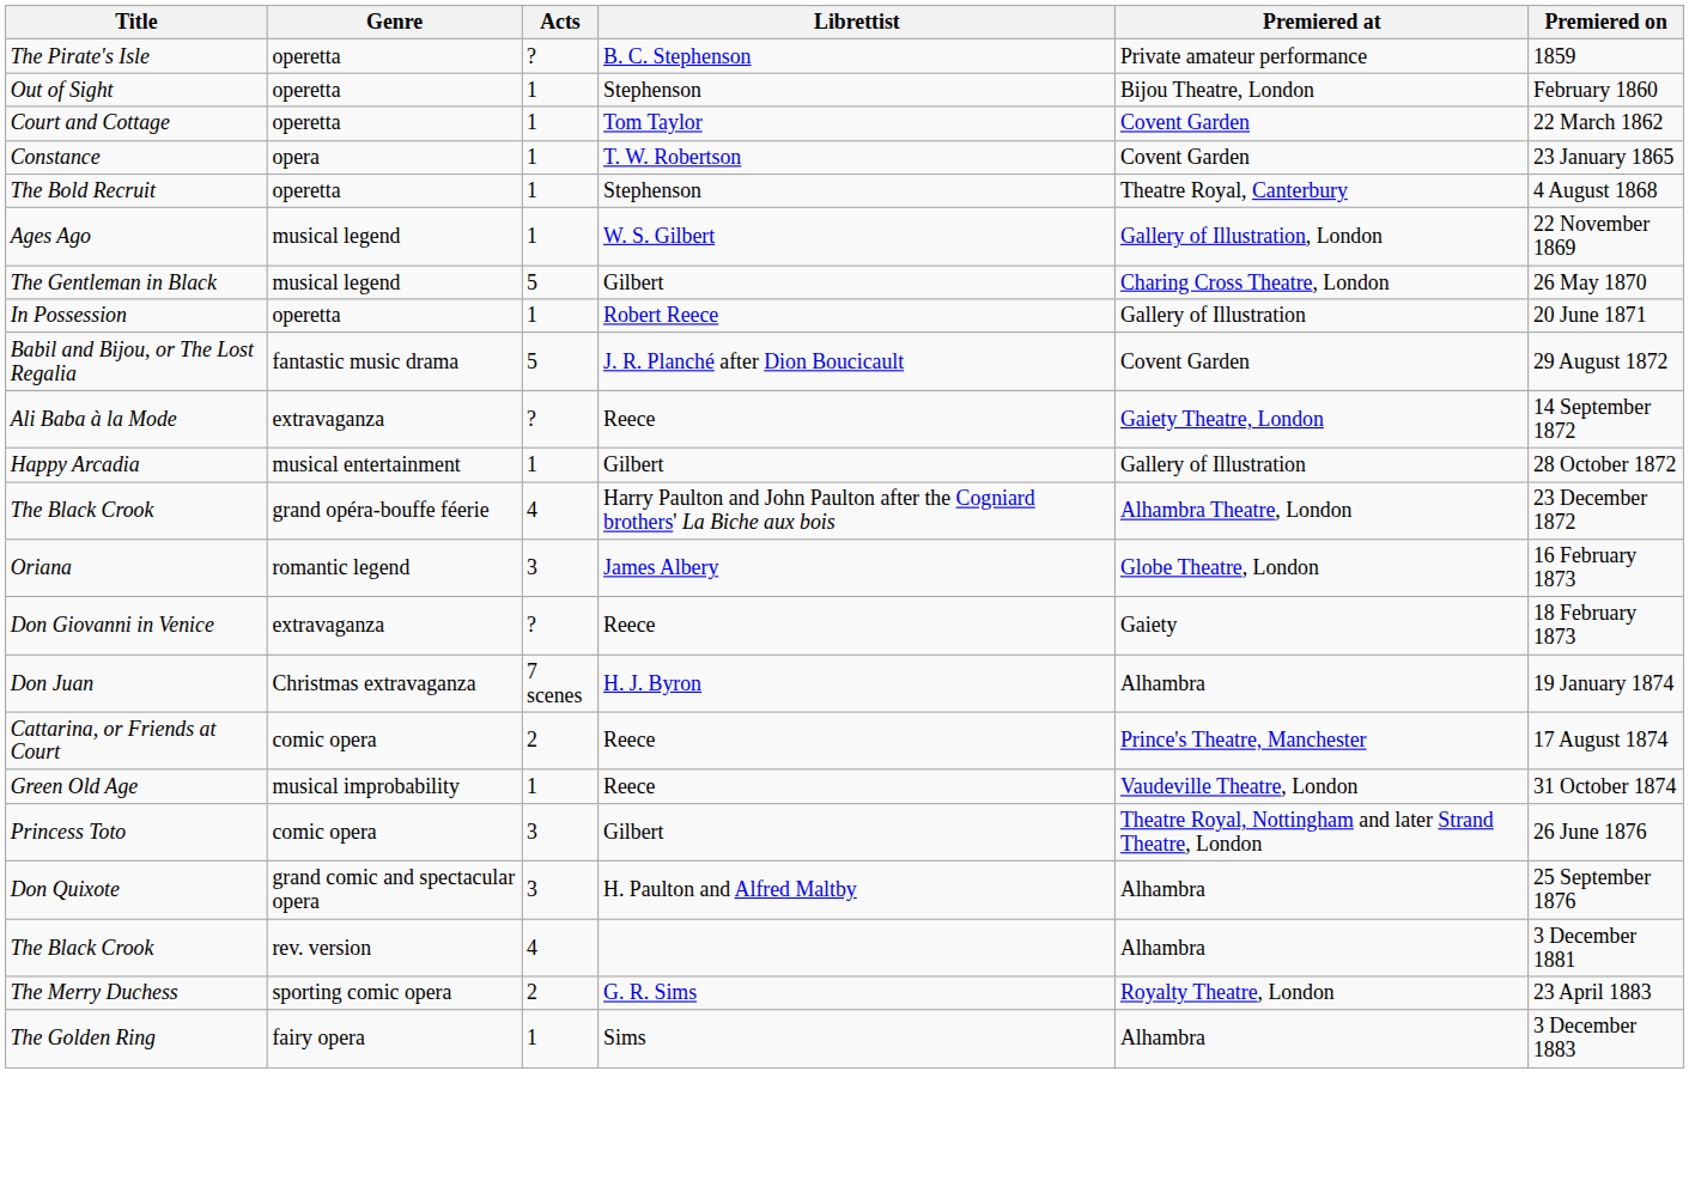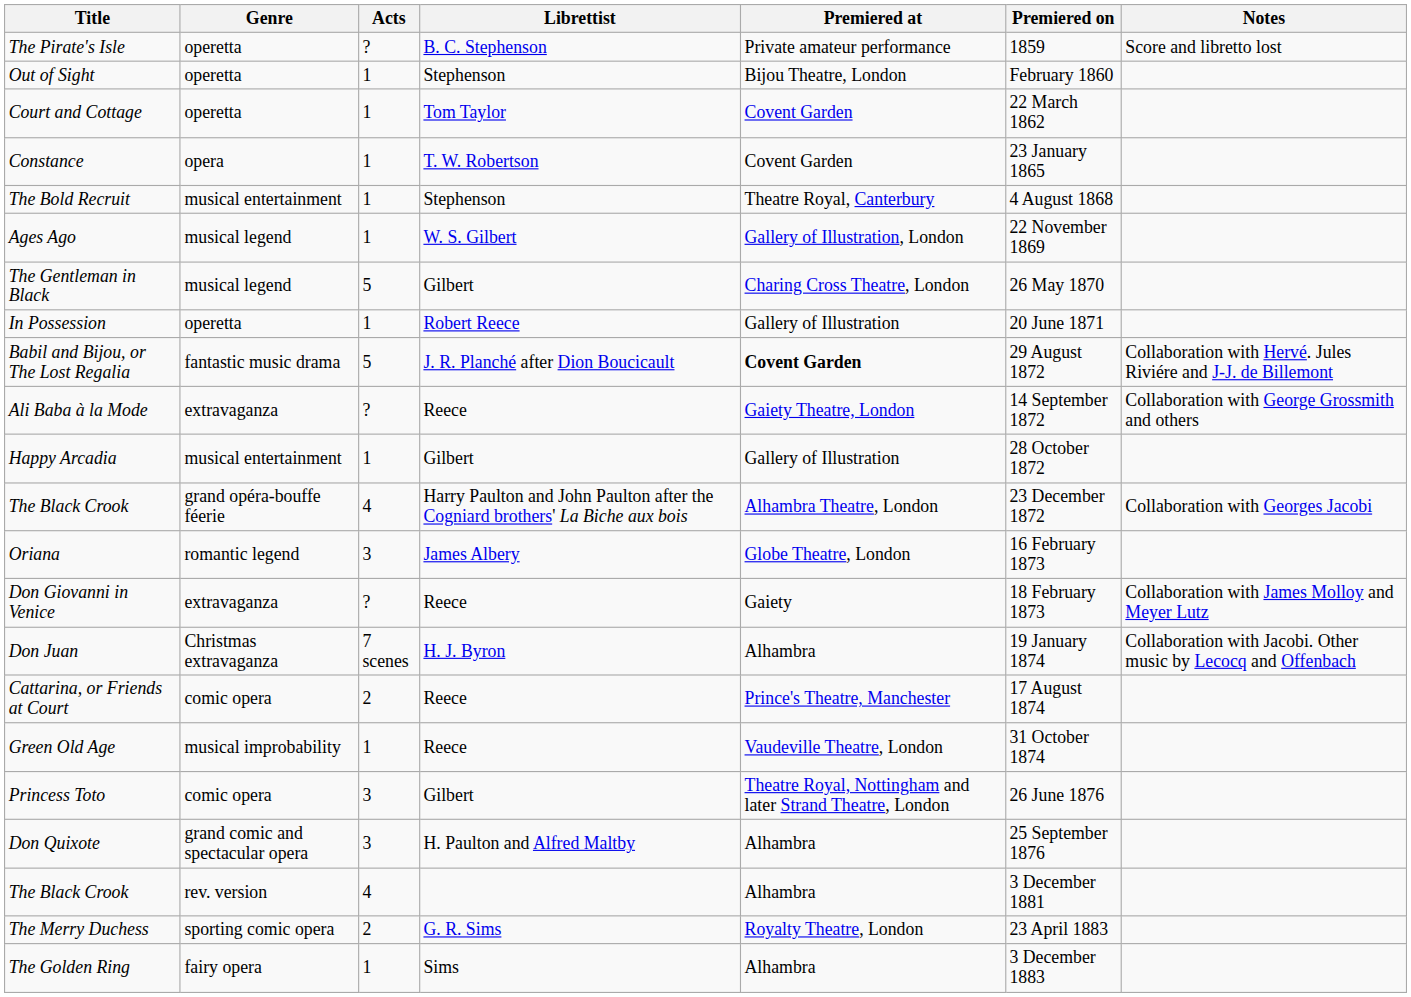 <table class="wikitable plainrowheaders" style="text-align: left; margin-right: 0;">
 <tr>
 <th scope="col">Title</th>
 <th scope="col">Genre</th>
 <th scope="col">Acts</th>
 <th scope="col">Librettist</th>
 <th scope="col">Premiered at</th>
 <th scope="col">Premiered on</th>
+<th scope="col">Notes</th>
 </tr>
 <tr>
 <td><em>The Pirate's Isle</em></td>
 <td>operetta</td>
 <td>?</td>
 <td><a href='#'>B. C. Stephenson</a></td>
 <td>Private amateur performance</td>
 <td>1859</td>
+<td>Score and libretto lost</td>
 </tr>
 <tr>
 <td><em>Out of Sight</em></td>
 <td>operetta</td>
 <td>1</td>
 <td>Stephenson</td>
 <td>Bijou Theatre, London</td>
 <td>February 1860</td>
+<td></td>
 </tr>
 <tr>
 <td><em>Court and Cottage</em></td>
 <td>operetta</td>
 <td>1</td>
 <td><a href='#'>Tom Taylor</a></td>
 <td><a href='#'>Covent Garden</a></td>
 <td>22 March 1862</td>
+<td></td>
 </tr>
 <tr>
 <td><em>Constance</em></td>
 <td>opera</td>
 <td>1</td>
 <td><a href='#'>T. W. Robertson</a></td>
 <td>Covent Garden</td>
 <td>23 January 1865</td>
+<td></td>
 </tr>
 <tr>
 <td><em>The Bold Recruit</em></td>
-<td>operetta</td>
+<td>musical entertainment</td>
 <td>1</td>
 <td>Stephenson</td>
 <td>Theatre Royal, <a href='#'>Canterbury</a></td>
 <td>4 August 1868</td>
+<td></td>
 </tr>
 <tr>
 <td><em>Ages Ago</em></td>
 <td>musical legend</td>
 <td>1</td>
 <td><a href='#'>W. S. Gilbert</a></td>
 <td><a href='#'>Gallery of Illustration</a>, London</td>
 <td>22 November 1869</td>
+<td></td>
 </tr>
 <tr>
 <td><em>The Gentleman in Black</em></td>
 <td>musical legend</td>
 <td>5</td>
 <td>Gilbert</td>
 <td><a href='#'>Charing Cross Theatre</a>, London</td>
 <td>26 May 1870</td>
+<td></td>
 </tr>
 <tr>
 <td><em>In Possession</em></td>
 <td>operetta</td>
 <td>1</td>
 <td><a href='#'>Robert Reece</a></td>
 <td>Gallery of Illustration</td>
 <td>20 June 1871</td>
+<td></td>
 </tr>
 <tr>
 <td><em>Babil and Bijou, or The Lost Regalia</em></td>
 <td>fantastic music drama</td>
 <td>5</td>
 <td><a href='#'>J. R. Planché</a> after <a href='#'>Dion Boucicault</a></td>
-<td>Covent Garden</td>
+<td><strong>Covent Garden</strong></td>
 <td>29 August 1872</td>
+<td>Collaboration with <a href='#'>Hervé</a>. Jules Riviére and <a href='#'>J-J. de Billemont</a></td>
 </tr>
 <tr>
 <td><em>Ali Baba à la Mode</em></td>
 <td>extravaganza</td>
 <td>?</td>
 <td>Reece</td>
 <td><a href='#'>Gaiety Theatre, London</a></td>
 <td>14 September 1872</td>
+<td>Collaboration with <a href='#'>George Grossmith</a> and others</td>
 </tr>
 <tr>
 <td><em>Happy Arcadia</em></td>
 <td>musical entertainment</td>
 <td>1</td>
 <td>Gilbert</td>
 <td>Gallery of Illustration</td>
 <td>28 October 1872</td>
+<td></td>
 </tr>
 <tr>
 <td><em>The Black Crook</em></td>
 <td>grand opéra-bouffe féerie</td>
 <td>4</td>
 <td>Harry Paulton and John Paulton after the <a href='#'>Cogniard brothers</a>' <em>La Biche aux bois</em></td>
 <td><a href='#'>Alhambra Theatre</a>, London</td>
 <td>23 December 1872</td>
+<td>Collaboration with <a href='#'>Georges Jacobi</a></td>
 </tr>
 <tr>
 <td><em>Oriana</em></td>
 <td>romantic legend</td>
 <td>3</td>
 <td><a href='#'>James Albery</a></td>
 <td><a href='#'>Globe Theatre</a>, London</td>
 <td>16 February 1873</td>
+<td></td>
 </tr>
 <tr>
 <td><em>Don Giovanni in Venice</em></td>
 <td>extravaganza</td>
 <td>?</td>
 <td>Reece</td>
 <td>Gaiety</td>
 <td>18 February 1873</td>
+<td>Collaboration with <a href='#'>James Molloy</a> and <a href='#'>Meyer Lutz</a></td>
 </tr>
 <tr>
 <td><em>Don Juan</em></td>
 <td>Christmas extravaganza</td>
 <td>7 scenes</td>
 <td><a href='#'>H. J. Byron</a></td>
 <td>Alhambra</td>
 <td>19 January 1874</td>
+<td>Collaboration with Jacobi. Other music by <a href='#'>Lecocq</a> and <a href='#'>Offenbach</a></td>
 </tr>
 <tr>
 <td><em>Cattarina, or Friends at Court</em></td>
 <td>comic opera</td>
 <td>2</td>
 <td>Reece</td>
 <td><a href='#'>Prince's Theatre, Manchester</a></td>
 <td>17 August 1874</td>
+<td></td>
 </tr>
 <tr>
 <td><em>Green Old Age</em></td>
 <td>musical improbability</td>
 <td>1</td>
 <td>Reece</td>
 <td><a href='#'>Vaudeville Theatre</a>, London</td>
 <td>31 October 1874</td>
+<td></td>
 </tr>
 <tr>
 <td><em>Princess Toto</em></td>
 <td>comic opera</td>
 <td>3</td>
 <td>Gilbert</td>
 <td><a href='#'>Theatre Royal, Nottingham</a> and later <a href='#'>Strand Theatre</a>, London</td>
 <td>26 June 1876</td>
+<td></td>
 </tr>
 <tr>
 <td><em>Don Quixote</em></td>
 <td>grand comic and spectacular opera</td>
 <td>3</td>
 <td>H. Paulton and <a href='#'>Alfred Maltby</a></td>
 <td>Alhambra</td>
 <td>25 September 1876</td>
+<td></td>
 </tr>
 <tr>
 <td><em>The Black Crook</em></td>
 <td>rev. version</td>
 <td>4</td>
 <td></td>
 <td>Alhambra</td>
 <td>3 December 1881</td>
+<td></td>
 </tr>
 <tr>
 <td><em>The Merry Duchess</em></td>
 <td>sporting comic opera</td>
 <td>2</td>
 <td><a href='#'>G. R. Sims</a></td>
 <td><a href='#'>Royalty Theatre</a>, London</td>
 <td>23 April 1883</td>
+<td></td>
 </tr>
 <tr>
 <td><em>The Golden Ring</em></td>
 <td>fairy opera</td>
 <td>1</td>
 <td>Sims</td>
 <td>Alhambra</td>
 <td>3 December 1883</td>
+<td></td>
 </tr>
 </table>
